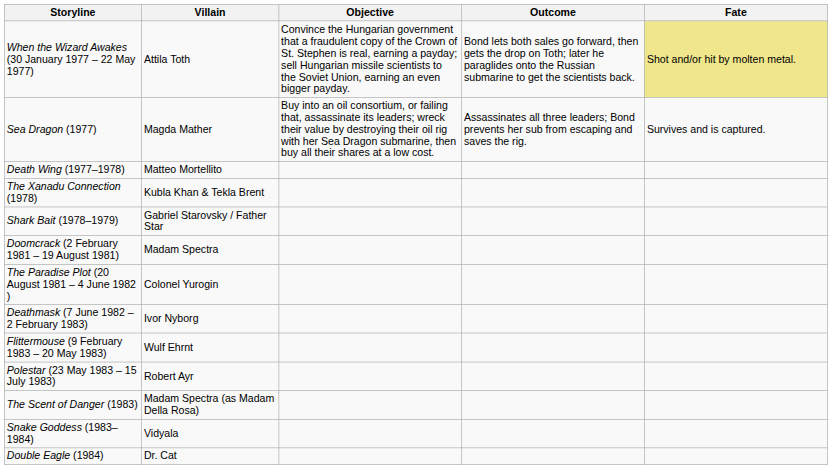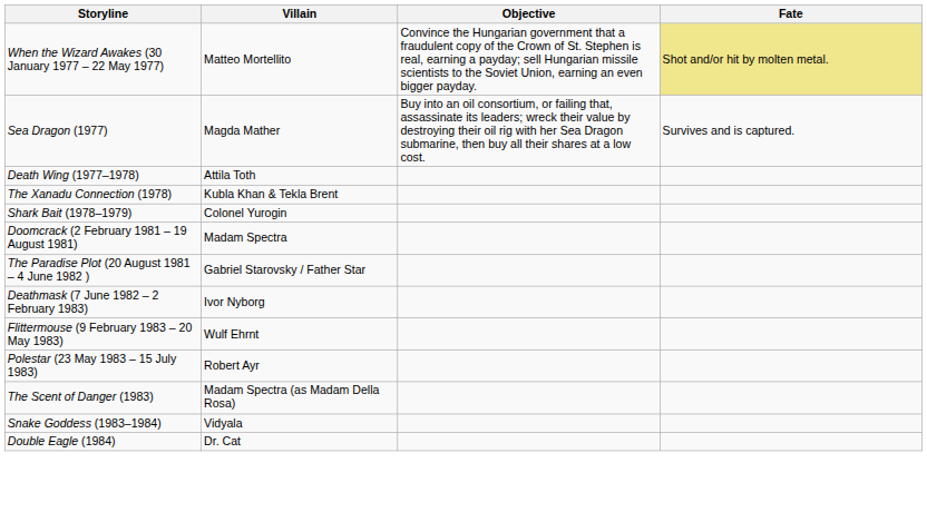 <table class="wikitable">
 <tr>
 <th style="width: 16.5%">Storyline</th>
 <th style="width: 16.5%">Villain</th>
 <th style="width: 22%">Objective</th>
-<th style="width: 22%">Outcome</th>
 <th style="width: 22%">Fate</th>
 </tr>
 <tr>
 <td><em>When the Wizard Awakes</em> (30 January 1977 – 22 May 1977)</td>
-<td>Attila Toth</td>
+<td>Matteo Mortellito</td>
 <td>Convince the Hungarian government that a fraudulent copy of the Crown of St. Stephen is real, earning a payday; sell Hungarian missile scientists to the Soviet Union, earning an even bigger payday.</td>
-<td>Bond lets both sales go forward, then gets the drop on Toth; later he paraglides onto the Russian submarine to get the scientists back.</td>
 <td style="background: khaki;">Shot and/or hit by molten metal.</td>
 </tr>
 <tr>
 <td><em>Sea Dragon</em> (1977)</td>
 <td>Magda Mather</td>
 <td>Buy into an oil consortium, or failing that, assassinate its leaders; wreck their value by destroying their oil rig with her Sea Dragon submarine, then buy all their shares at a low cost.</td>
-<td>Assassinates all three leaders; Bond prevents her sub from escaping and saves the rig.</td>
 <td>Survives and is captured.</td>
 </tr>
 <tr>
 <td><em>Death Wing</em> (1977–1978)</td>
-<td>Matteo Mortellito</td>
-<td></td>
+<td>Attila Toth</td>
 <td></td>
 <td></td>
 </tr>
 <tr>
 <td><em>The Xanadu Connection</em> (1978)</td>
 <td>Kubla Khan & Tekla Brent</td>
 <td></td>
 <td></td>
-<td></td>
 </tr>
 <tr>
 <td><em>Shark Bait</em> (1978–1979)</td>
-<td>Gabriel Starovsky / Father Star</td>
-<td></td>
+<td>Colonel Yurogin</td>
 <td></td>
 <td></td>
 </tr>
 <tr>
 <td><em>Doomcrack</em> (2 February 1981 – 19 August 1981)</td>
 <td>Madam Spectra</td>
 <td></td>
 <td></td>
-<td></td>
 </tr>
 <tr>
 <td><em>The Paradise Plot</em> (20 August 1981 – 4 June 1982 )</td>
-<td>Colonel Yurogin</td>
-<td></td>
+<td>Gabriel Starovsky / Father Star</td>
 <td></td>
 <td></td>
 </tr>
 <tr>
 <td><em>Deathmask</em> (7 June 1982 – 2 February 1983)</td>
 <td>Ivor Nyborg</td>
 <td></td>
 <td></td>
-<td></td>
 </tr>
 <tr>
 <td><em>Flittermouse</em> (9 February 1983 – 20 May 1983)</td>
 <td>Wulf Ehrnt</td>
-<td></td>
 <td></td>
 <td></td>
 </tr>
 <tr>
 <td><em>Polestar</em> (23 May 1983 – 15 July 1983)</td>
 <td>Robert Ayr</td>
 <td></td>
 <td></td>
-<td></td>
 </tr>
 <tr>
 <td><em>The Scent of Danger</em> (1983)</td>
 <td>Madam Spectra (as Madam Della Rosa)</td>
-<td></td>
 <td></td>
 <td></td>
 </tr>
 <tr>
 <td><em>Snake Goddess</em> (1983–1984)</td>
 <td>Vidyala</td>
 <td></td>
 <td></td>
-<td></td>
 </tr>
 <tr>
 <td><em>Double Eagle</em> (1984)</td>
 <td>Dr. Cat</td>
 <td></td>
 <td></td>
-<td></td>
 </tr>
 </table>
